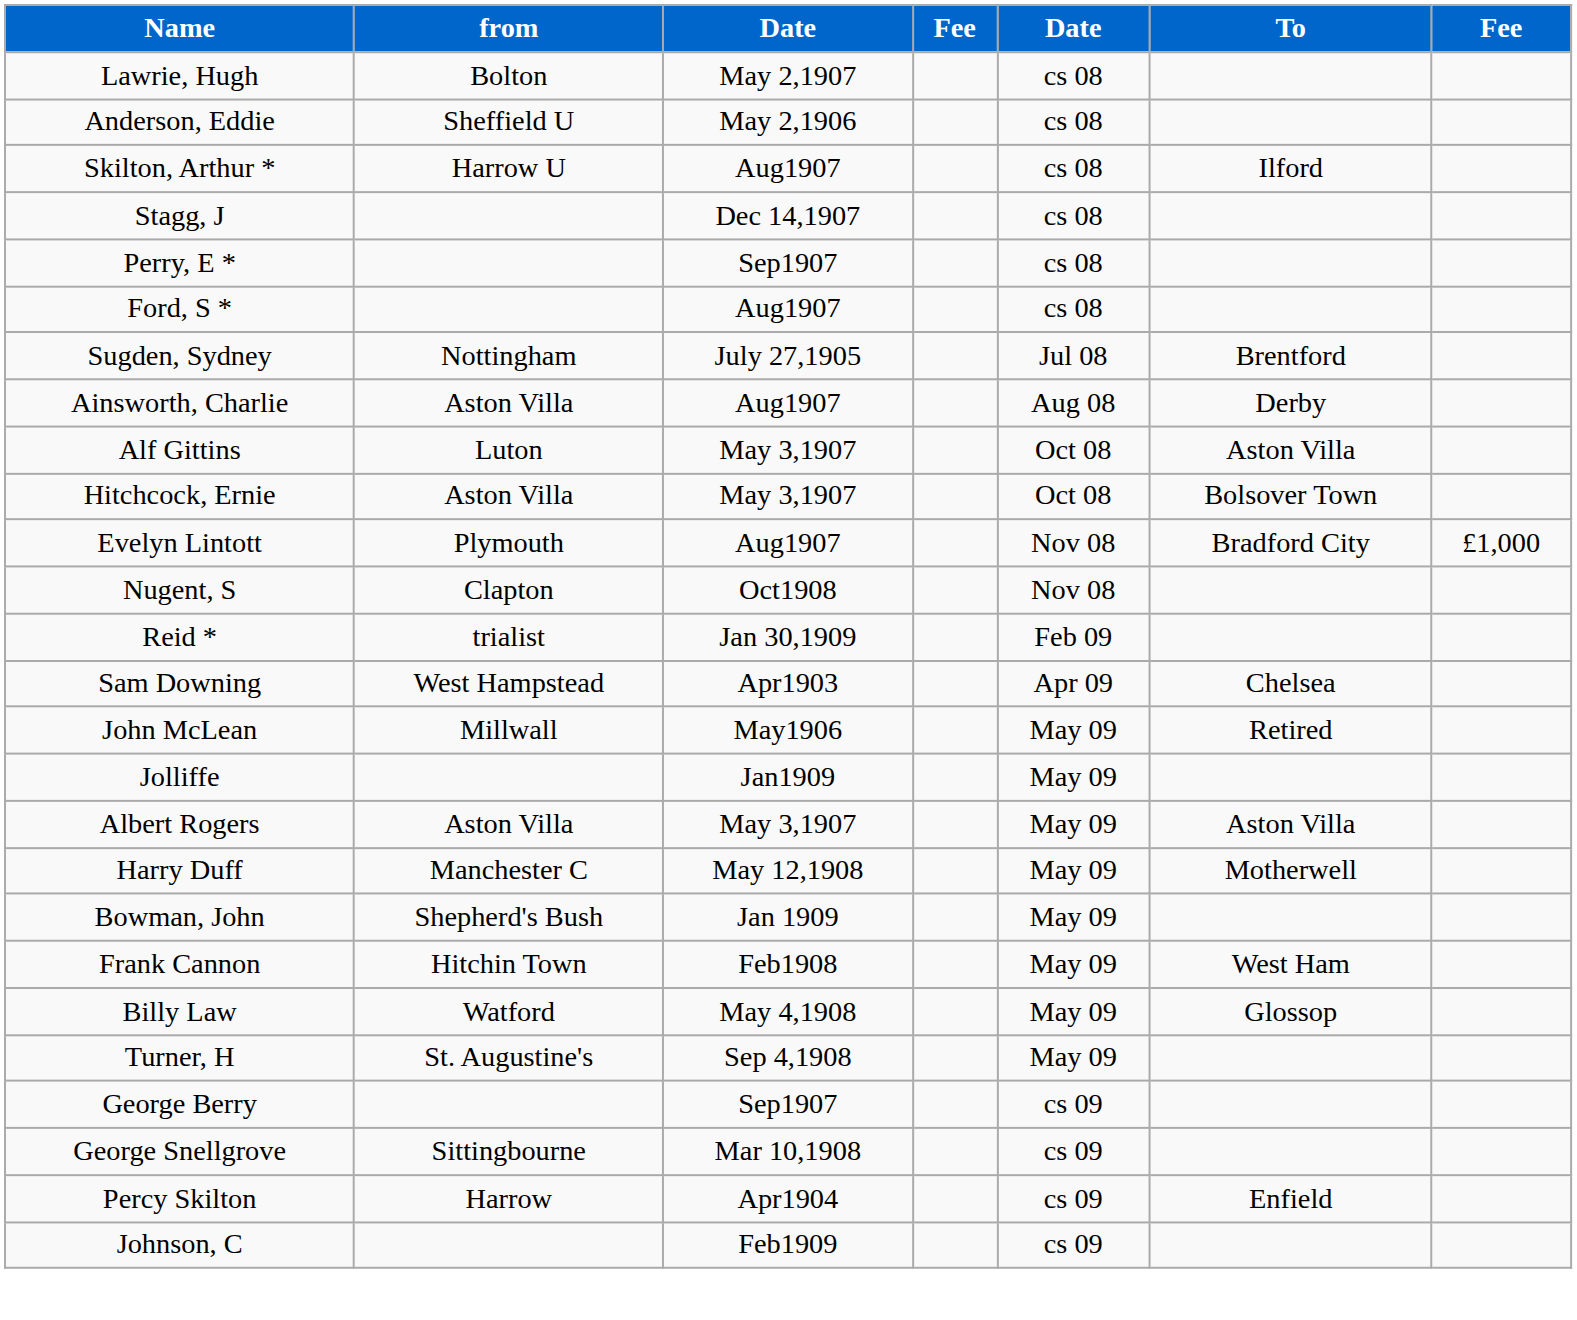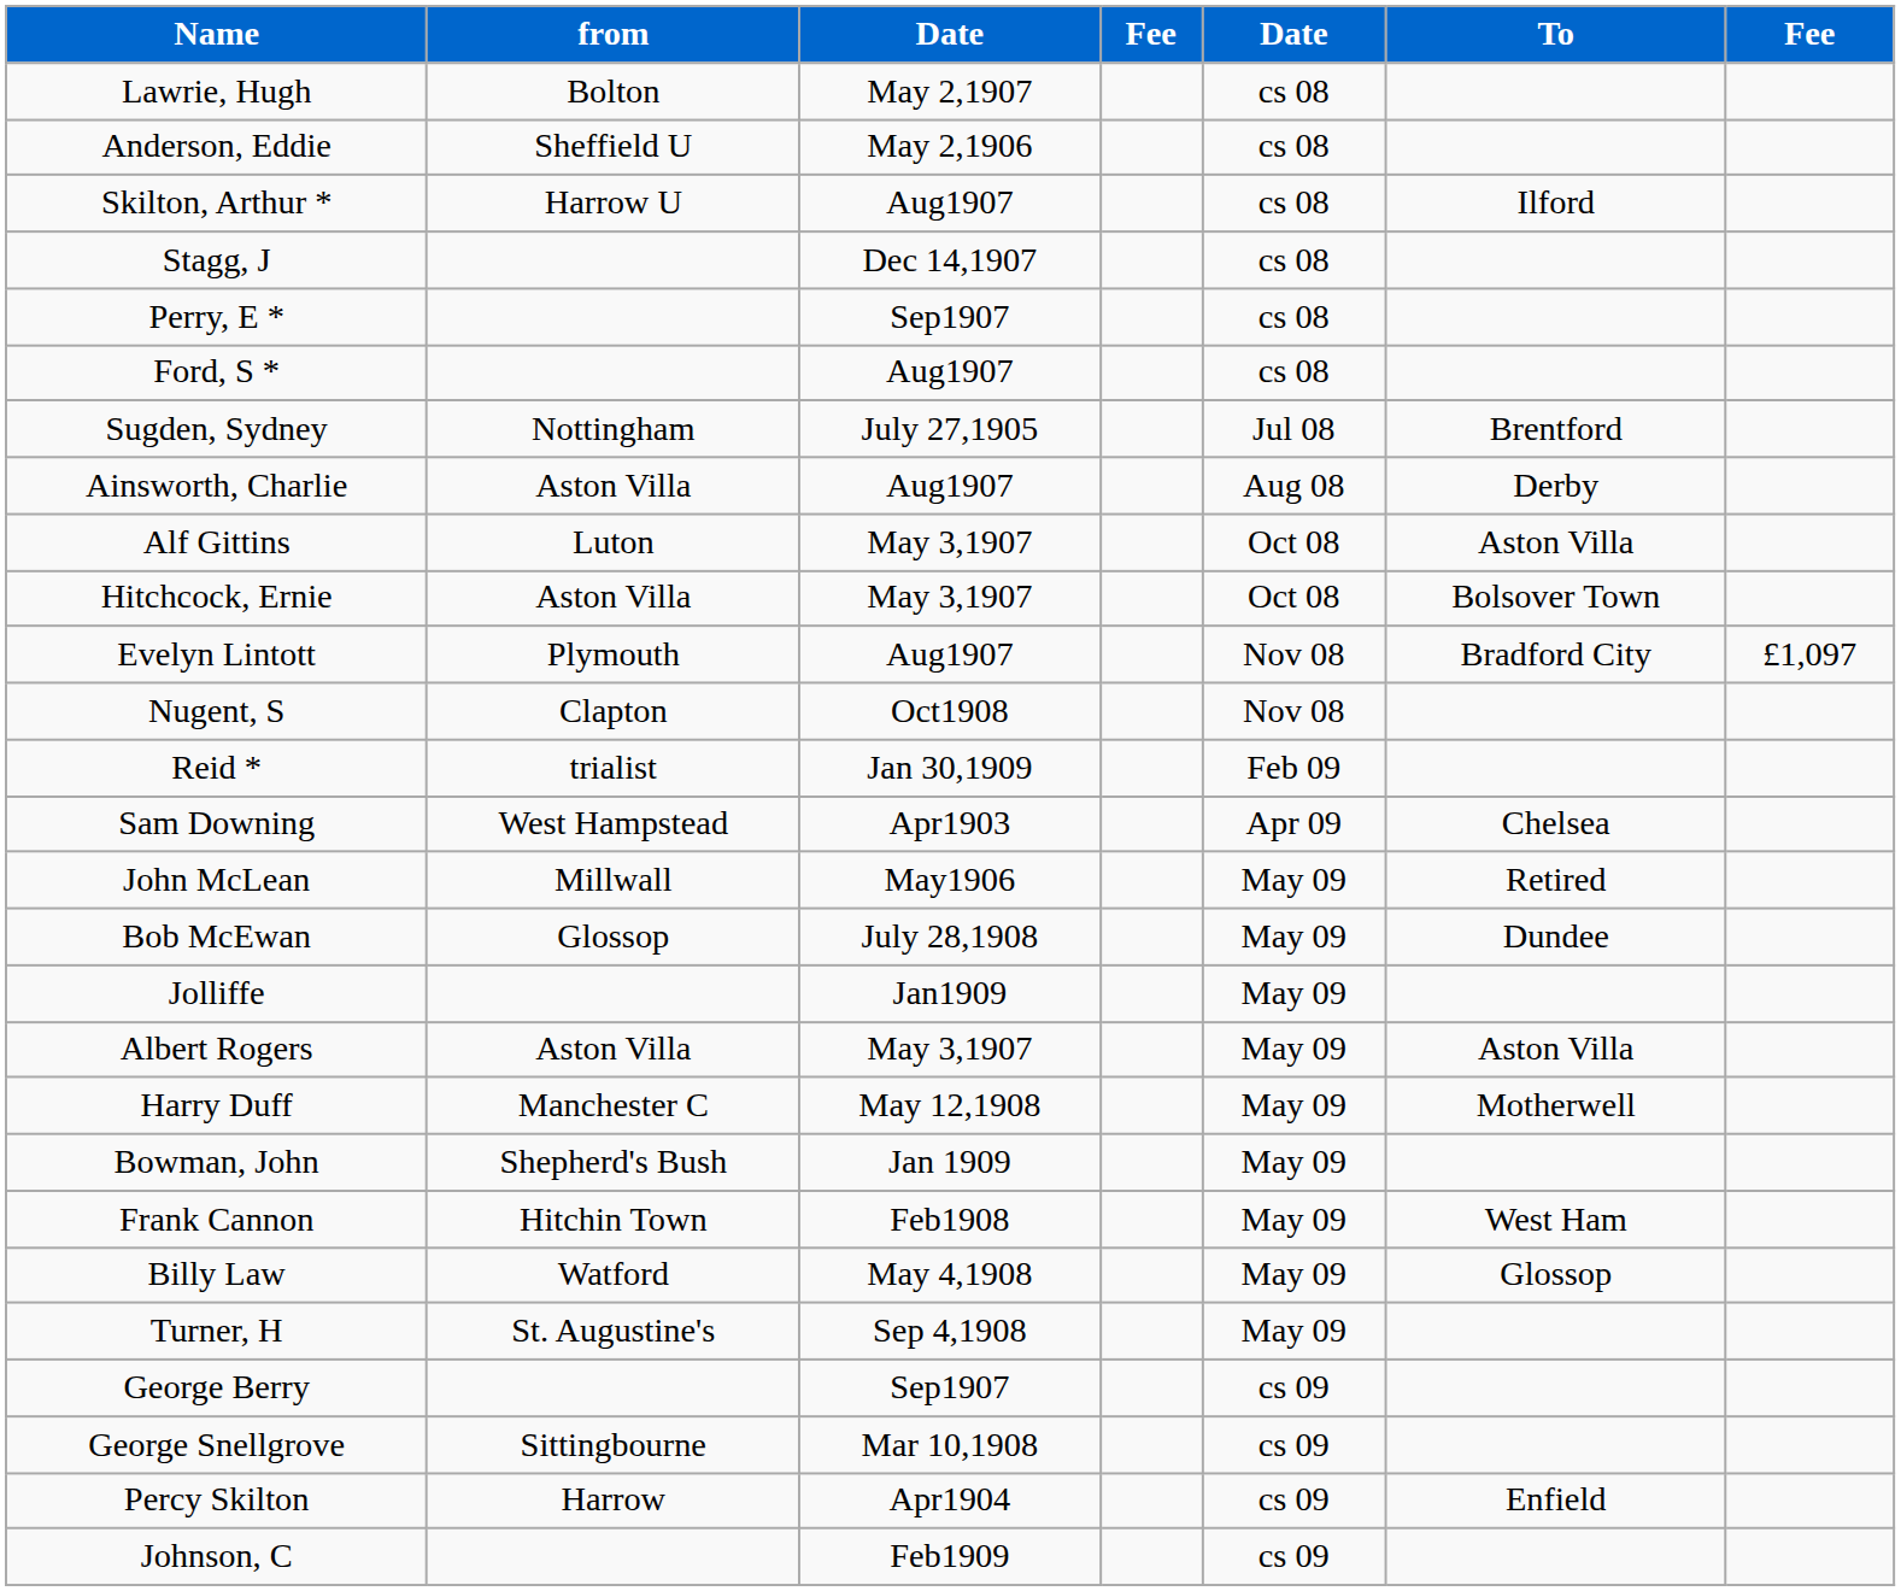 <table class="wikitable" style="text-align:center; font-size:90%; width:90%;">
 <tr>
 <th style="background:#0066CC; color:#FFFFFF; text-align:center;"><strong>Name</strong></th>
 <th style="background:#0066CC; color:#FFFFFF; text-align:center;">from</th>
 <th style="background:#0066CC; color:#FFFFFF; text-align:center;"><strong>Date</strong></th>
 <th style="background:#0066CC; color:#FFFFFF; text-align:center;"><strong>Fee</strong></th>
 <th style="background:#0066CC; color:#FFFFFF; text-align:center;"><strong>Date</strong></th>
 <th style="background:#0066CC; color:#FFFFFF; text-align:center;"><strong>To</strong></th>
 <th style="background:#0066CC; color:#FFFFFF; text-align:center;"><strong>Fee</strong></th>
 </tr>
 <tr>
 <td>Lawrie, Hugh</td>
 <td>Bolton</td>
 <td>May 2,1907</td>
 <td></td>
 <td>cs 08</td>
 <td></td>
 <td></td>
 </tr>
 <tr>
 <td>Anderson, Eddie</td>
 <td>Sheffield U</td>
 <td>May 2,1906</td>
 <td></td>
 <td>cs 08</td>
 <td></td>
 <td></td>
 </tr>
 <tr>
 <td>Skilton, Arthur *</td>
 <td>Harrow U</td>
 <td>Aug1907</td>
 <td></td>
 <td>cs 08</td>
 <td>Ilford</td>
 <td></td>
 </tr>
 <tr>
 <td>Stagg, J</td>
 <td></td>
 <td>Dec 14,1907</td>
 <td></td>
 <td>cs 08</td>
 <td></td>
 <td></td>
 </tr>
 <tr>
 <td>Perry, E *</td>
 <td></td>
 <td>Sep1907</td>
 <td></td>
 <td>cs 08</td>
 <td></td>
 <td></td>
 </tr>
 <tr>
 <td>Ford, S *</td>
 <td></td>
 <td>Aug1907</td>
 <td></td>
 <td>cs 08</td>
 <td></td>
 <td></td>
 </tr>
 <tr>
 <td>Sugden, Sydney</td>
 <td>Nottingham</td>
 <td>July 27,1905</td>
 <td></td>
 <td>Jul 08</td>
 <td>Brentford</td>
 <td></td>
 </tr>
 <tr>
 <td>Ainsworth, Charlie</td>
 <td>Aston Villa</td>
 <td>Aug1907</td>
 <td></td>
 <td>Aug 08</td>
 <td>Derby</td>
 <td></td>
 </tr>
 <tr>
 <td>Alf Gittins</td>
 <td>Luton</td>
 <td>May 3,1907</td>
 <td></td>
 <td>Oct 08</td>
 <td>Aston Villa</td>
 <td></td>
 </tr>
 <tr>
 <td>Hitchcock, Ernie</td>
 <td>Aston Villa</td>
 <td>May 3,1907</td>
 <td></td>
 <td>Oct 08</td>
 <td>Bolsover Town</td>
 <td></td>
 </tr>
 <tr>
 <td>Evelyn Lintott</td>
 <td>Plymouth</td>
 <td>Aug1907</td>
 <td></td>
 <td>Nov 08</td>
 <td>Bradford City</td>
-<td>£1,000</td>
+<td>£1,097</td>
 </tr>
 <tr>
 <td>Nugent, S</td>
 <td>Clapton</td>
 <td>Oct1908</td>
 <td></td>
 <td>Nov 08</td>
 <td></td>
 <td></td>
 </tr>
 <tr>
 <td>Reid *</td>
 <td>trialist</td>
 <td>Jan 30,1909</td>
 <td></td>
 <td>Feb 09</td>
 <td></td>
 <td></td>
 </tr>
 <tr>
 <td>Sam Downing</td>
 <td>West Hampstead</td>
 <td>Apr1903</td>
 <td></td>
 <td>Apr 09</td>
 <td>Chelsea</td>
 <td></td>
 </tr>
 <tr>
 <td>John McLean</td>
 <td>Millwall</td>
 <td>May1906</td>
 <td></td>
 <td>May 09</td>
 <td>Retired</td>
+<td></td>
+</tr>
+<tr>
+<td>Bob McEwan</td>
+<td>Glossop</td>
+<td>July 28,1908</td>
+<td></td>
+<td>May 09</td>
+<td>Dundee</td>
 <td></td>
 </tr>
 <tr>
 <td>Jolliffe</td>
 <td></td>
 <td>Jan1909</td>
 <td></td>
 <td>May 09</td>
 <td></td>
 <td></td>
 </tr>
 <tr>
 <td>Albert Rogers</td>
 <td>Aston Villa</td>
 <td>May 3,1907</td>
 <td></td>
 <td>May 09</td>
 <td>Aston Villa</td>
 <td></td>
 </tr>
 <tr>
 <td>Harry Duff</td>
 <td>Manchester C</td>
 <td>May 12,1908</td>
 <td></td>
 <td>May 09</td>
 <td>Motherwell</td>
 <td></td>
 </tr>
 <tr>
 <td>Bowman, John</td>
 <td>Shepherd's Bush</td>
 <td>Jan 1909</td>
 <td></td>
 <td>May 09</td>
 <td></td>
 <td></td>
 </tr>
 <tr>
 <td>Frank Cannon</td>
 <td>Hitchin Town</td>
 <td>Feb1908</td>
 <td></td>
 <td>May 09</td>
 <td>West Ham</td>
 <td></td>
 </tr>
 <tr>
 <td>Billy Law</td>
 <td>Watford</td>
 <td>May 4,1908</td>
 <td></td>
 <td>May 09</td>
 <td>Glossop</td>
 <td></td>
 </tr>
 <tr>
 <td>Turner, H</td>
 <td>St. Augustine's</td>
 <td>Sep 4,1908</td>
 <td></td>
 <td>May 09</td>
 <td></td>
 <td></td>
 </tr>
 <tr>
 <td>George Berry</td>
 <td></td>
 <td>Sep1907</td>
 <td></td>
 <td>cs 09</td>
 <td></td>
 <td></td>
 </tr>
 <tr>
 <td>George Snellgrove</td>
 <td>Sittingbourne</td>
 <td>Mar 10,1908</td>
 <td></td>
 <td>cs 09</td>
 <td></td>
 <td></td>
 </tr>
 <tr>
 <td>Percy Skilton</td>
 <td>Harrow</td>
 <td>Apr1904</td>
 <td></td>
 <td>cs 09</td>
 <td>Enfield</td>
 <td></td>
 </tr>
 <tr>
 <td>Johnson, C</td>
 <td></td>
 <td>Feb1909</td>
 <td></td>
 <td>cs 09</td>
 <td></td>
 <td></td>
 </tr>
 </table>
